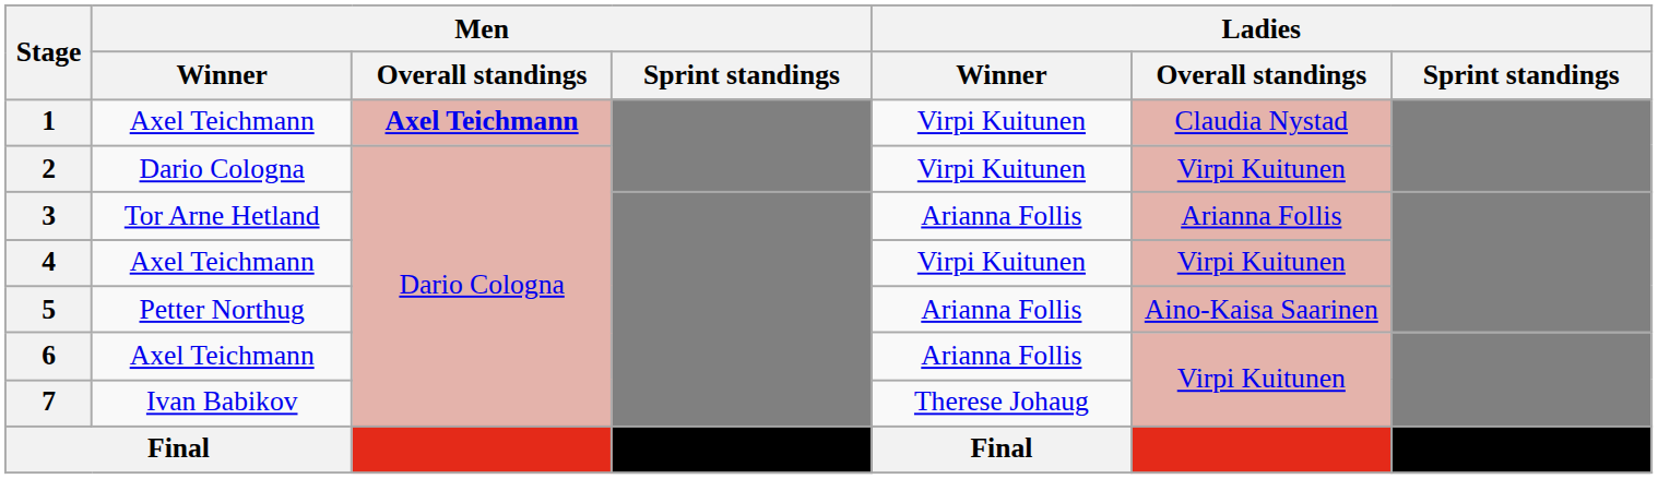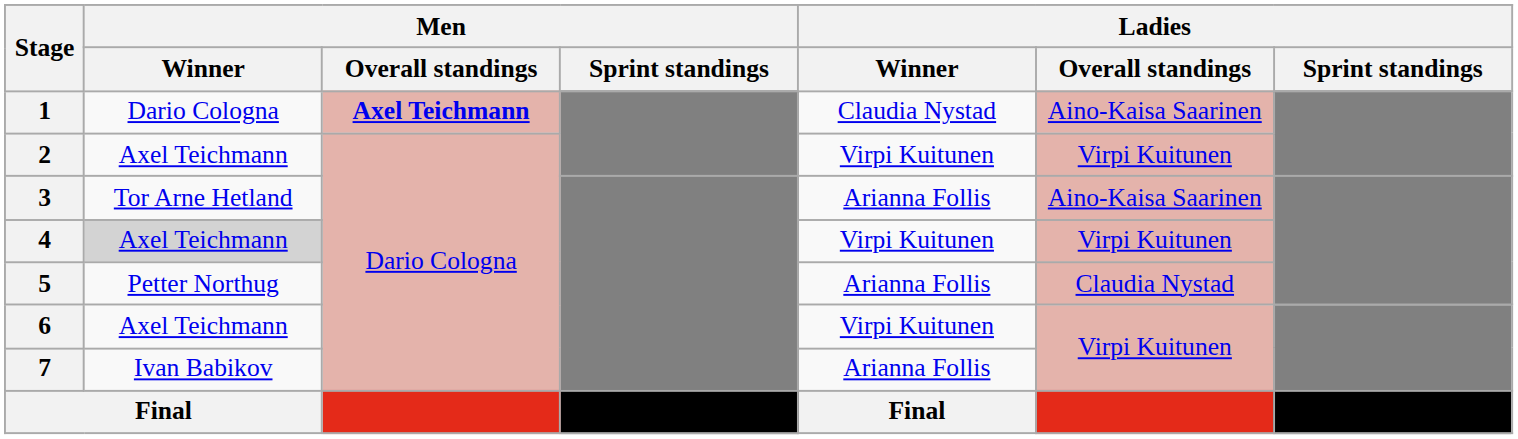 <table class="wikitable" style="text-align: center; font-size:smaller;">
 <tr>
 <th scope="col" style="width:5%;" rowspan="2">Stage</th>
 <th scope="col" style="width:45%;" colspan="3">Men</th>
 <th scope="col" style="width:45%;" colspan="3">Ladies</th>
 </tr>
 <tr>
 <th scope="col" style="width:15%;">Winner</th>
 <th scope="col" style="width:15%;">Overall standings<br></th>
 <th scope="col" style="width:15%;">Sprint standings<br></th>
 <th scope="col" style="width:15%;">Winner</th>
 <th scope="col" style="width:15%;">Overall standings<br></th>
 <th scope="col" style="width:15%;">Sprint standings<br></th>
 </tr>
 <tr>
 <th scope="row">1</th>
-<td><a href='#'>Axel Teichmann</a></td>
+<td><a href='#'>Dario Cologna</a></td>
 <td style="background:#E4B3AB;"><strong><a href='#'>Axel Teichmann</a></strong></td>
 <td style="background:grey" rowspan=2></td>
-<td><a href='#'>Virpi Kuitunen</a></td>
-<td style="background:#E4B3AB;"><a href='#'>Claudia Nystad</a></td>
+<td><a href='#'>Claudia Nystad</a></td>
+<td style="background:#E4B3AB;"><a href='#'>Aino-Kaisa Saarinen</a></td>
 <td style="background:grey" rowspan=2></td>
 </tr>
 <tr>
 <th scope="row">2</th>
-<td><a href='#'>Dario Cologna</a></td>
+<td><a href='#'>Axel Teichmann</a></td>
 <td style="background:#E4B3AB;" rowspan=6><a href='#'>Dario Cologna</a></td>
 <td><a href='#'>Virpi Kuitunen</a></td>
 <td style="background:#E4B3AB;"><a href='#'>Virpi Kuitunen</a></td>
 </tr>
 <tr>
 <th scope="row">3</th>
 <td><a href='#'>Tor Arne Hetland</a></td>
 <td style="background:grey" rowspan=5></td>
 <td><a href='#'>Arianna Follis</a></td>
-<td style="background:#E4B3AB;"><a href='#'>Arianna Follis</a></td>
+<td style="background:#E4B3AB;"><a href='#'>Aino-Kaisa Saarinen</a></td>
 <td style="background:grey" rowspan=3></td>
 </tr>
 <tr>
 <th scope="row">4</th>
-<td><a href='#'>Axel Teichmann</a></td>
+<td style="background: lightgrey;"><a href='#'>Axel Teichmann</a></td>
 <td><a href='#'>Virpi Kuitunen</a></td>
 <td style="background:#E4B3AB;"><a href='#'>Virpi Kuitunen</a></td>
 </tr>
 <tr>
 <th scope="row">5</th>
 <td><a href='#'>Petter Northug</a></td>
 <td><a href='#'>Arianna Follis</a></td>
-<td style="background:#E4B3AB;"><a href='#'>Aino-Kaisa Saarinen</a></td>
+<td style="background:#E4B3AB;"><a href='#'>Claudia Nystad</a></td>
 </tr>
 <tr>
 <th scope="row">6</th>
 <td><a href='#'>Axel Teichmann</a></td>
-<td><a href='#'>Arianna Follis</a></td>
+<td><a href='#'>Virpi Kuitunen</a></td>
 <td style="background:#E4B3AB;" rowspan=2><a href='#'>Virpi Kuitunen</a></td>
 <td style="background:grey" rowspan=2></td>
 </tr>
 <tr>
 <th scope="row">7</th>
 <td><a href='#'>Ivan Babikov</a></td>
-<td><a href='#'>Therese Johaug</a></td>
+<td><a href='#'>Arianna Follis</a></td>
 </tr>
 <tr>
 <th colspan="2">Final</th>
 <td style="background:#E42A19;"></td>
 <th style="background:black"></th>
 <th><strong>Final</strong></th>
 <td style="background:#E42A19;"></td>
 <th style="background:black"></th>
 </tr>
 </table>
